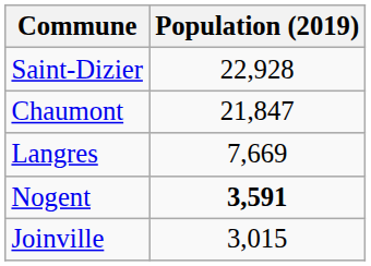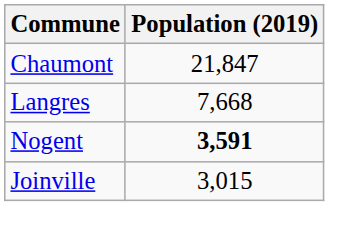 <table class=wikitable>
 <tr>
 <th>Commune</th>
 <th>Population (2019)</th>
-</tr>
-<tr>
-<td><a href='#'>Saint-Dizier</a></td>
-<td style="text-align: center;">22,928</td>
 </tr>
 <tr>
 <td><a href='#'>Chaumont</a></td>
 <td style="text-align: center;">21,847</td>
 </tr>
 <tr>
 <td><a href='#'>Langres</a></td>
-<td style="text-align: center;">7,669</td>
+<td style="text-align: center;">7,668</td>
 </tr>
 <tr>
 <td><a href='#'>Nogent</a></td>
 <td style="text-align: center;"><strong>3,591</strong></td>
 </tr>
 <tr>
 <td><a href='#'>Joinville</a></td>
 <td style="text-align: center;">3,015</td>
 </tr>
 </table>
